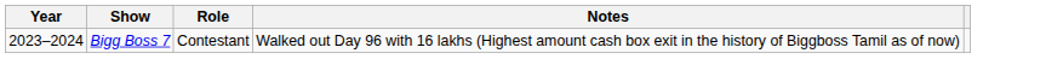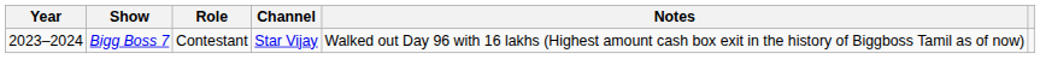 <table class="wikitable sortable">
 <tr>
 <th>Year</th>
 <th>Show</th>
 <th>Role</th>
+<th>Channel</th>
 <th>Notes</th>
 <th></th>
 </tr>
 <tr>
 <td rowspan="1">2023–2024</td>
 <td><em><a href='#'>Bigg Boss 7</a></em></td>
 <td>Contestant</td>
+<td><a href='#'>Star Vijay</a></td>
 <td>Walked out Day 96 with 16 lakhs (Highest amount cash box exit in the history of Biggboss Tamil as of now)</td>
 <td></td>
 </tr>
 </table>
